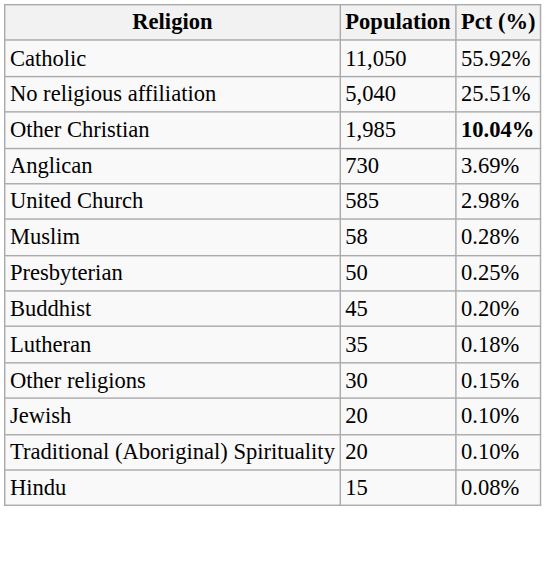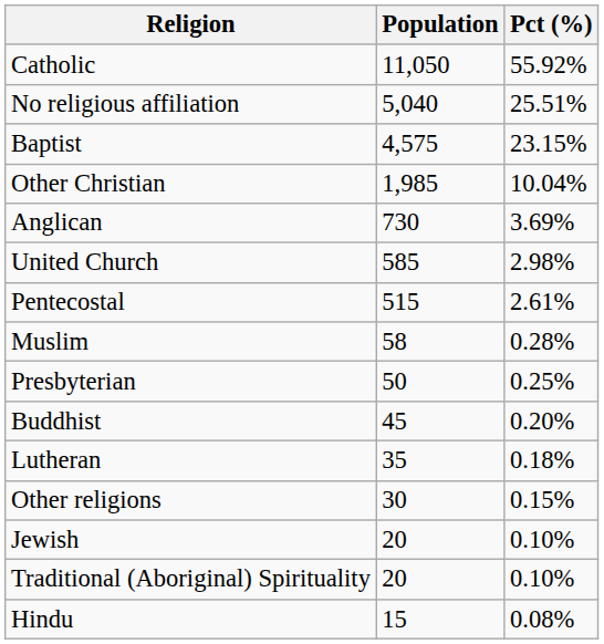 <table class="wikitable">
 <tr>
 <th>Religion</th>
 <th>Population</th>
 <th>Pct (%)</th>
 </tr>
 <tr>
 <td>Catholic</td>
 <td>11,050</td>
 <td>55.92%</td>
 </tr>
 <tr>
 <td>No religious affiliation</td>
 <td>5,040</td>
 <td>25.51%</td>
 </tr>
 <tr>
+<td>Baptist</td>
+<td>4,575</td>
+<td>23.15%</td>
+</tr>
+<tr>
 <td>Other Christian</td>
 <td>1,985</td>
-<td><strong>10.04%</strong></td>
+<td>10.04%</td>
 </tr>
 <tr>
 <td>Anglican</td>
 <td>730</td>
 <td>3.69%</td>
 </tr>
 <tr>
 <td>United Church</td>
 <td>585</td>
 <td>2.98%</td>
+</tr>
+<tr>
+<td>Pentecostal</td>
+<td>515</td>
+<td>2.61%</td>
 </tr>
 <tr>
 <td>Muslim</td>
 <td>58</td>
 <td>0.28%</td>
 </tr>
 <tr>
 <td>Presbyterian</td>
 <td>50</td>
 <td>0.25%</td>
 </tr>
 <tr>
 <td>Buddhist</td>
 <td>45</td>
 <td>0.20%</td>
 </tr>
 <tr>
 <td>Lutheran</td>
 <td>35</td>
 <td>0.18%</td>
 </tr>
 <tr>
 <td>Other religions</td>
 <td>30</td>
 <td>0.15%</td>
 </tr>
 <tr>
 <td>Jewish</td>
 <td>20</td>
 <td>0.10%</td>
 </tr>
 <tr>
 <td>Traditional (Aboriginal) Spirituality</td>
 <td>20</td>
 <td>0.10%</td>
 </tr>
 <tr>
 <td>Hindu</td>
 <td>15</td>
 <td>0.08%</td>
 </tr>
 </table>
